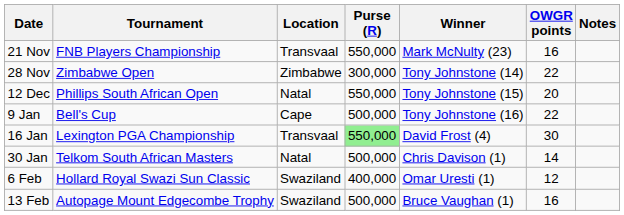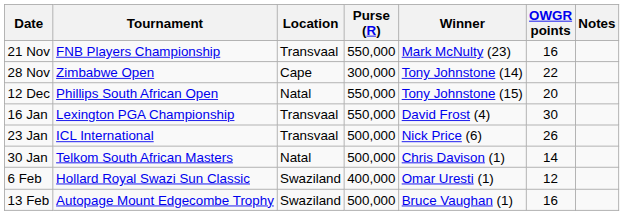 <table class="wikitable" style="font-size:95%">
 <tr>
 <th>Date</th>
 <th>Tournament</th>
 <th>Location</th>
 <th>Purse<br>(<a href='#'>R</a>)</th>
 <th>Winner</th>
 <th><a href='#'>OWGR</a><br>points</th>
 <th>Notes</th>
 </tr>
 <tr>
 <td>21 Nov</td>
 <td><a href='#'>FNB Players Championship</a></td>
 <td>Transvaal</td>
 <td align=right>550,000</td>
 <td> <a href='#'>Mark McNulty</a> (23)</td>
 <td align=center>16</td>
 <td></td>
 </tr>
 <tr>
 <td>28 Nov</td>
 <td><a href='#'>Zimbabwe Open</a></td>
-<td>Zimbabwe</td>
+<td>Cape</td>
 <td align=right>300,000</td>
 <td> <a href='#'>Tony Johnstone</a> (14)</td>
 <td align=center>22</td>
 <td></td>
 </tr>
 <tr>
 <td>12 Dec</td>
 <td><a href='#'>Phillips South African Open</a></td>
 <td>Natal</td>
 <td align=right>550,000</td>
 <td> <a href='#'>Tony Johnstone</a> (15)</td>
 <td align=center>20</td>
 <td></td>
 </tr>
 <tr>
-<td>9 Jan</td>
-<td><a href='#'>Bell's Cup</a></td>
-<td>Cape</td>
-<td align=right>500,000</td>
-<td> <a href='#'>Tony Johnstone</a> (16)</td>
-<td align=center>22</td>
+<td>16 Jan</td>
+<td><a href='#'>Lexington PGA Championship</a></td>
+<td>Transvaal</td>
+<td align=right>550,000</td>
+<td> <a href='#'>David Frost</a> (4)</td>
+<td align=center>30</td>
 <td></td>
 </tr>
 <tr>
-<td>16 Jan</td>
-<td><a href='#'>Lexington PGA Championship</a></td>
+<td>23 Jan</td>
+<td><a href='#'>ICL International</a></td>
 <td>Transvaal</td>
-<td align=right style="background: lightgreen;">550,000</td>
-<td> <a href='#'>David Frost</a> (4)</td>
-<td align=center>30</td>
+<td align=right>500,000</td>
+<td> <a href='#'>Nick Price</a> (6)</td>
+<td align=center>26</td>
 <td></td>
 </tr>
 <tr>
 <td>30 Jan</td>
 <td><a href='#'>Telkom South African Masters</a></td>
 <td>Natal</td>
 <td align=right>500,000</td>
 <td> <a href='#'>Chris Davison</a> (1)</td>
 <td align=center>14</td>
 <td></td>
 </tr>
 <tr>
 <td>6 Feb</td>
 <td><a href='#'>Hollard Royal Swazi Sun Classic</a></td>
 <td>Swaziland</td>
 <td align=right>400,000</td>
 <td> <a href='#'>Omar Uresti</a> (1)</td>
 <td align=center>12</td>
 <td></td>
 </tr>
 <tr>
 <td>13 Feb</td>
 <td><a href='#'>Autopage Mount Edgecombe Trophy</a></td>
 <td>Swaziland</td>
 <td align=right>500,000</td>
 <td> <a href='#'>Bruce Vaughan</a> (1)</td>
 <td align=center>16</td>
 <td></td>
 </tr>
 </table>
